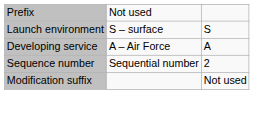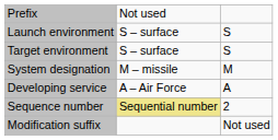 <table class="wikitable">
 <tr>
 <td style="background:silver;">Prefix</td>
 <td>Not used</td>
 <td></td>
 </tr>
 <tr>
 <td style="background:silver;">Launch environment</td>
 <td>S – surface</td>
 <td>S</td>
 </tr>
 <tr>
+<td style="background:silver;">Target environment</td>
+<td>S – surface</td>
+<td>S</td>
+</tr>
+<tr>
+<td style="background:silver;">System designation</td>
+<td>M – missile</td>
+<td>M</td>
+</tr>
+<tr>
 <td style="background:silver;">Developing service</td>
 <td>A – Air Force</td>
 <td>A</td>
 </tr>
 <tr>
 <td style="background:silver;">Sequence number</td>
-<td>Sequential number</td>
+<td style="background: khaki;">Sequential number</td>
 <td>2</td>
 </tr>
 <tr>
 <td style="background:silver;">Modification suffix</td>
 <td></td>
 <td>Not used</td>
 </tr>
 </table>
